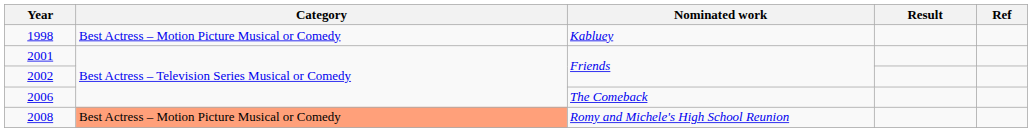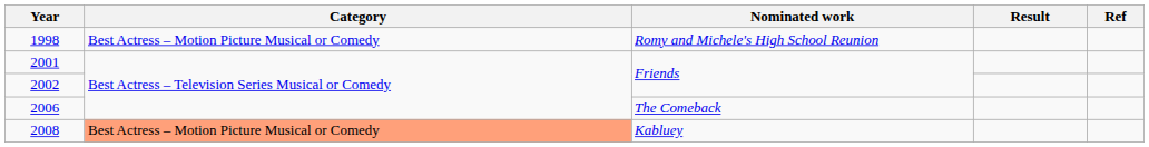 <table class="wikitable" width="100%">
 <tr>
 <th width="7%">Year</th>
 <th width="48%">Category</th>
 <th width="30%">Nominated work</th>
 <th width="10%">Result</th>
 <th width="5%">Ref</th>
 </tr>
 <tr>
 <td align="center"><a href='#'>1998</a></td>
 <td><a href='#'>Best Actress – Motion Picture Musical or Comedy</a></td>
-<td><em><a href='#'>Kabluey</a></em></td>
+<td><em><a href='#'>Romy and Michele's High School Reunion</a></em></td>
 <td></td>
 <td align="center"></td>
 </tr>
 <tr>
 <td align="center"><a href='#'>2001</a></td>
 <td rowspan="3"><a href='#'>Best Actress – Television Series Musical or Comedy</a></td>
 <td rowspan="2"><em><a href='#'>Friends</a></em></td>
 <td></td>
 <td align="center"></td>
 </tr>
 <tr>
 <td align="center"><a href='#'>2002</a></td>
 <td></td>
 <td align="center"></td>
 </tr>
 <tr>
 <td align="center"><a href='#'>2006</a></td>
 <td><em><a href='#'>The Comeback</a></em></td>
 <td></td>
 <td align="center"></td>
 </tr>
 <tr>
 <td align="center"><a href='#'>2008</a></td>
 <td style="background: lightsalmon;">Best Actress – Motion Picture Musical or Comedy</td>
-<td><em><a href='#'>Romy and Michele's High School Reunion</a></em></td>
+<td><em><a href='#'>Kabluey</a></em></td>
 <td></td>
 <td align="center"></td>
 </tr>
 </table>
